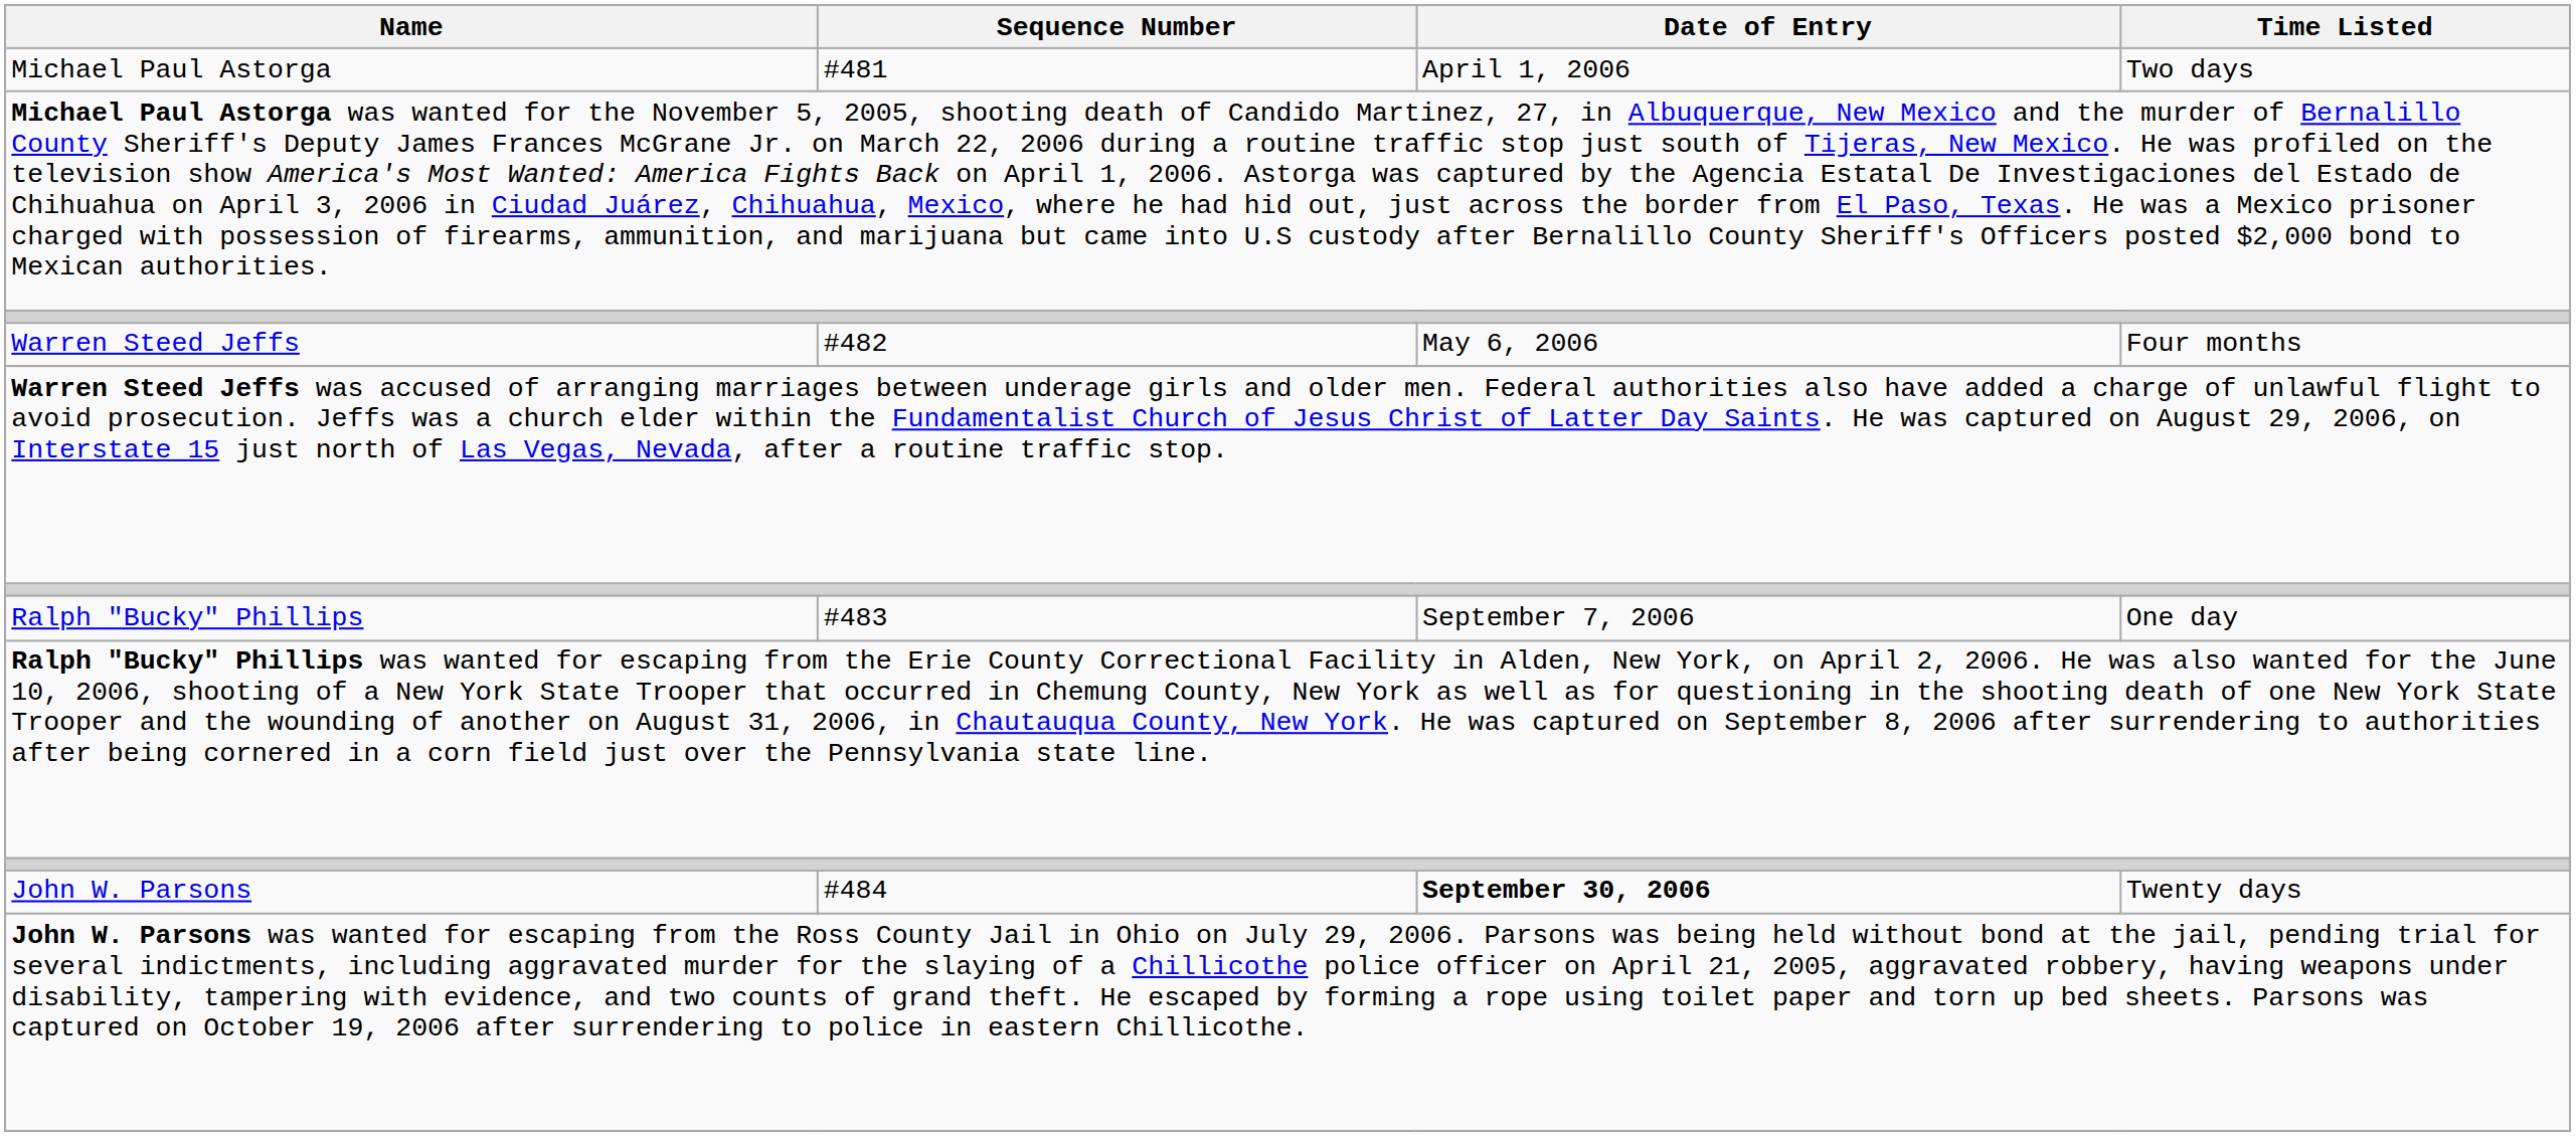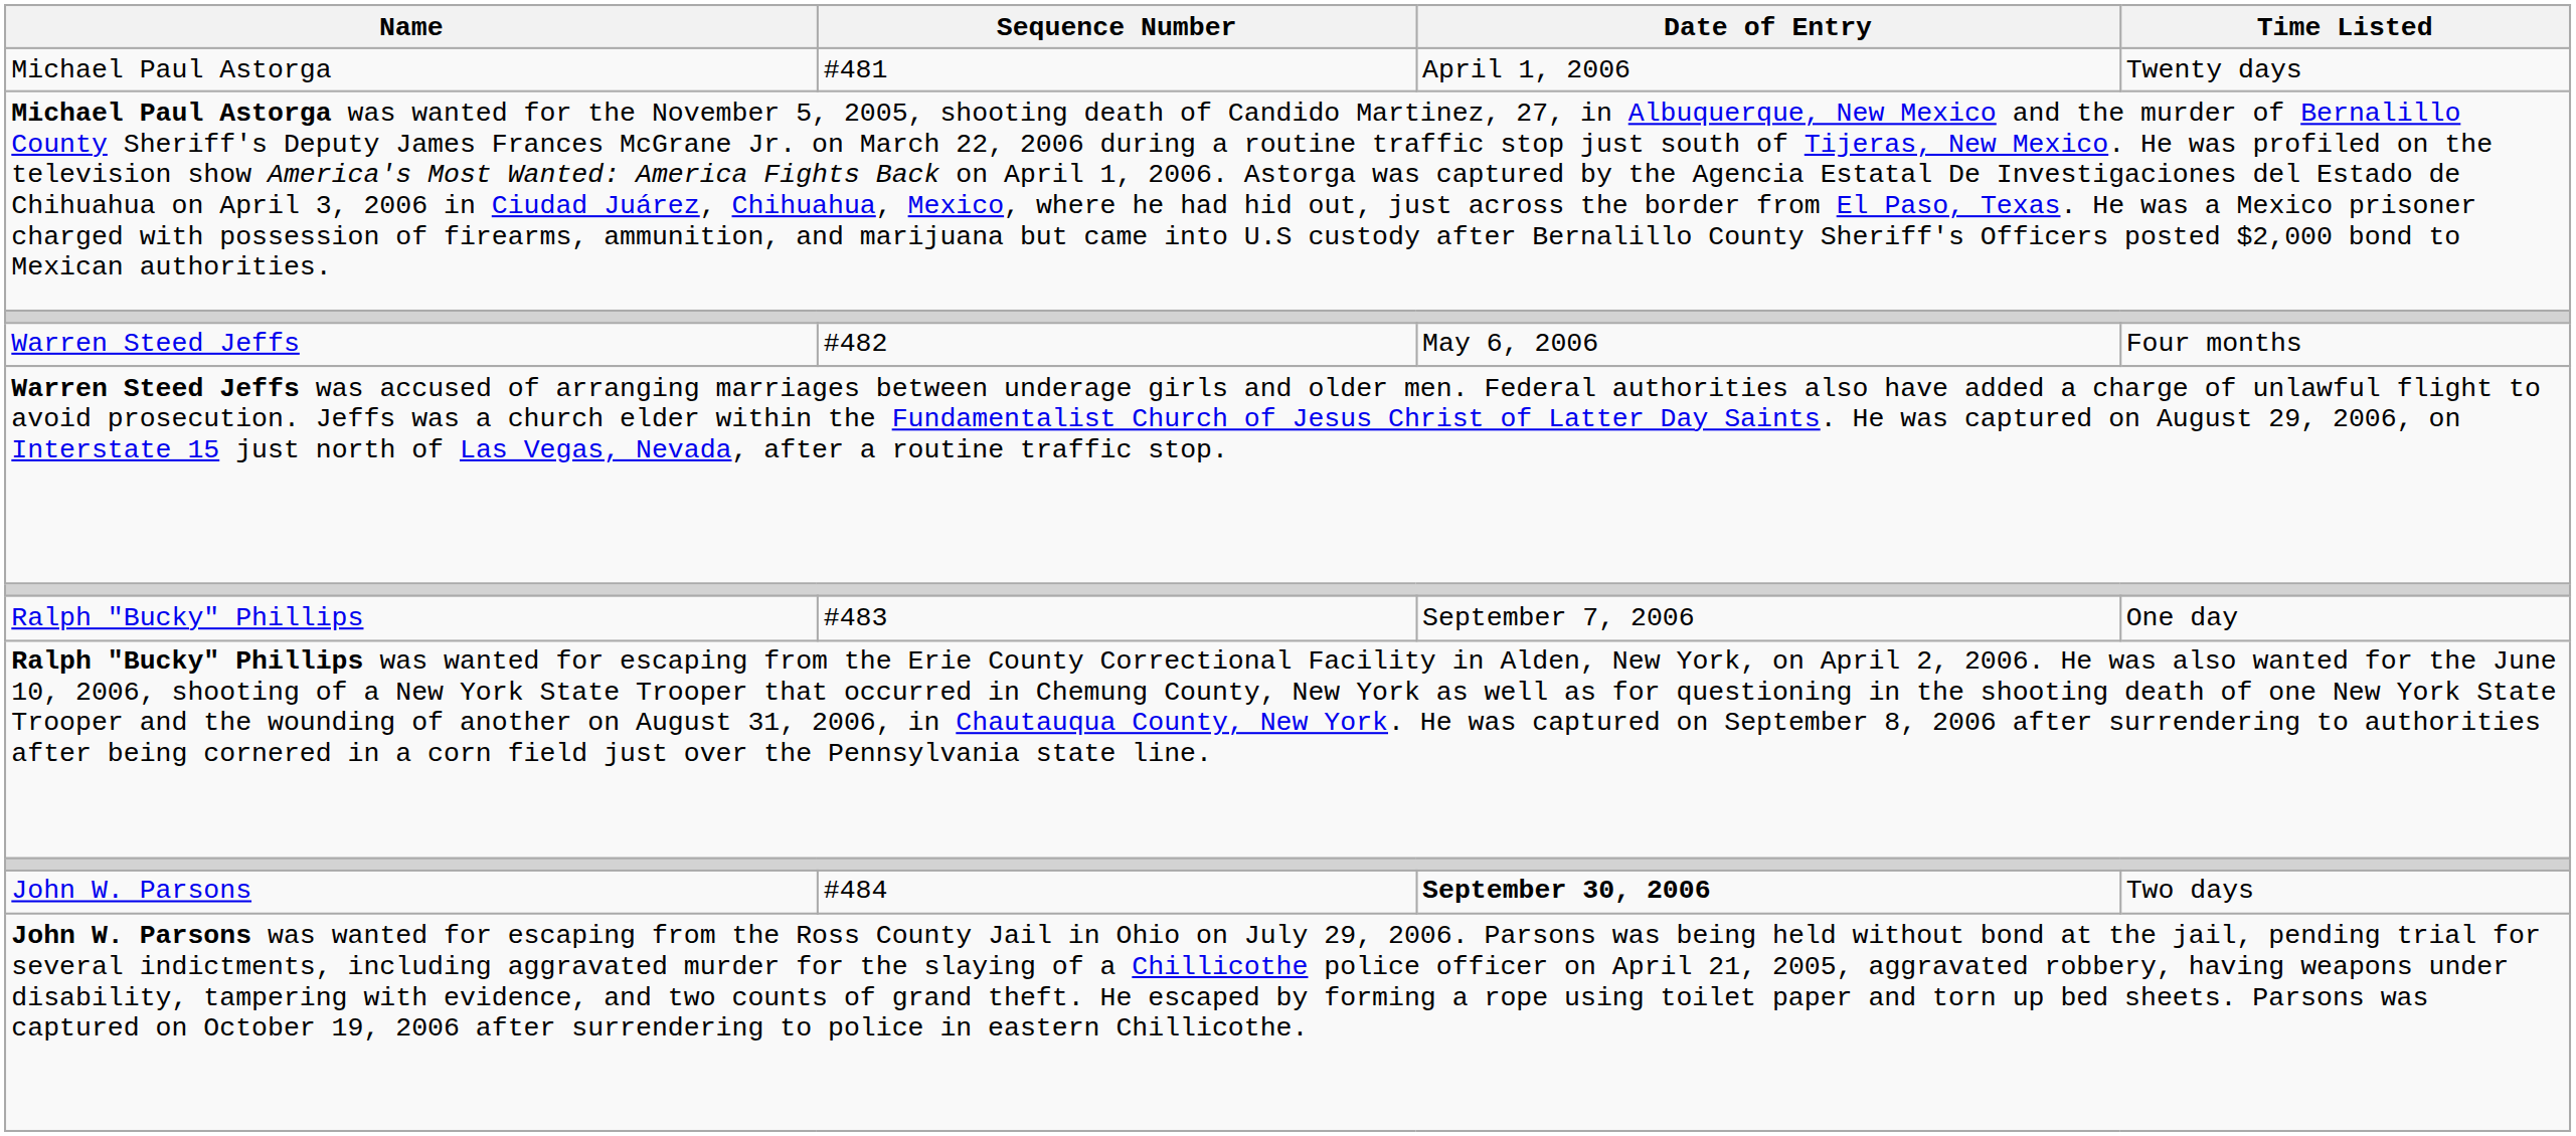 <table class="wikitable">
 <tr>
 <th>Name</th>
 <th>Sequence Number</th>
 <th>Date of Entry</th>
 <th>Time Listed</th>
 </tr>
 <tr>
 <td height="10">Michael Paul Astorga</td>
 <td>#481</td>
 <td>April 1, 2006</td>
-<td>Two days</td>
+<td>Twenty days</td>
 </tr>
 <tr>
 <td colspan="4" valign="top" height="100"><strong>Michael Paul Astorga</strong> was wanted for the November 5, 2005, shooting death of Candido Martinez, 27, in <a href='#'>Albuquerque, New Mexico</a> and the murder of <a href='#'>Bernalillo County</a> Sheriff's Deputy James Frances McGrane Jr. on March 22, 2006 during a routine traffic stop just south of <a href='#'>Tijeras, New Mexico</a>. He was profiled on the television show <em>America's Most Wanted: America Fights Back</em> on April 1, 2006. Astorga was captured by the Agencia Estatal De Investigaciones del Estado de Chihuahua on April 3, 2006 in <a href='#'>Ciudad Juárez</a>, <a href='#'>Chihuahua</a>, <a href='#'>Mexico</a>, where he had hid out, just across the border from <a href='#'>El Paso, Texas</a>. He was a Mexico prisoner charged with possession of firearms, ammunition, and marijuana but came into U.S custody after Bernalillo County Sheriff's Officers posted $2,000 bond to Mexican authorities.</td>
 </tr>
 <tr>
 <td colSpan="4" style="background-color:lightgrey;"></td>
 </tr>
 <tr>
 <td height="10"><a href='#'>Warren Steed Jeffs</a></td>
 <td>#482</td>
 <td>May 6, 2006</td>
 <td>Four months</td>
 </tr>
 <tr>
 <td colspan="4" valign="top" height="100"><strong>Warren Steed Jeffs</strong> was accused of arranging marriages between underage girls and older men. Federal authorities also have added a charge of unlawful flight to avoid prosecution. Jeffs was a church elder within the <a href='#'>Fundamentalist Church of Jesus Christ of Latter Day Saints</a>. He was captured on August 29, 2006, on <a href='#'>Interstate 15</a> just north of <a href='#'>Las Vegas, Nevada</a>, after a routine traffic stop.</td>
 </tr>
 <tr>
 <td colSpan="4" style="background-color:lightgrey;"></td>
 </tr>
 <tr>
 <td height="10"><a href='#'>Ralph "Bucky" Phillips</a></td>
 <td>#483</td>
 <td>September 7, 2006</td>
 <td>One day</td>
 </tr>
 <tr>
 <td colspan="4" valign="top" height="100"><strong>Ralph "Bucky" Phillips</strong> was wanted for escaping from the Erie County Correctional Facility in Alden, New York, on April 2, 2006. He was also wanted for the June 10, 2006, shooting of a New York State Trooper that occurred in Chemung County, New York as well as for questioning in the shooting death of one New York State Trooper and the wounding of another on August 31, 2006, in <a href='#'>Chautauqua County, New York</a>. He was captured on September 8, 2006 after surrendering to authorities after being cornered in a corn field just over the Pennsylvania state line.</td>
 </tr>
 <tr>
 <td colSpan="4" style="background-color:lightgrey;"></td>
 </tr>
 <tr>
 <td height="10"><a href='#'>John W. Parsons</a></td>
 <td>#484</td>
 <td><strong>September 30, 2006</strong></td>
-<td>Twenty days</td>
+<td>Two days</td>
 </tr>
 <tr>
 <td colspan="4" valign="top" height="100"><strong>John W. Parsons</strong> was wanted for escaping from the Ross County Jail in Ohio on July 29, 2006. Parsons was being held without bond at the jail, pending trial for several indictments, including aggravated murder for the slaying of a <a href='#'>Chillicothe</a> police officer on April 21, 2005, aggravated robbery, having weapons under disability, tampering with evidence, and two counts of grand theft. He escaped by forming a rope using toilet paper and torn up bed sheets. Parsons was captured on October 19, 2006 after surrendering to police in eastern Chillicothe.</td>
 </tr>
 </table>
